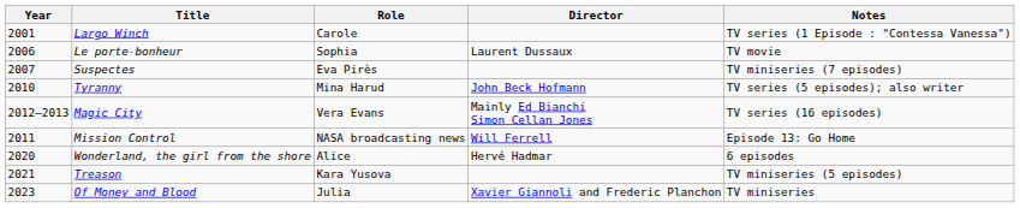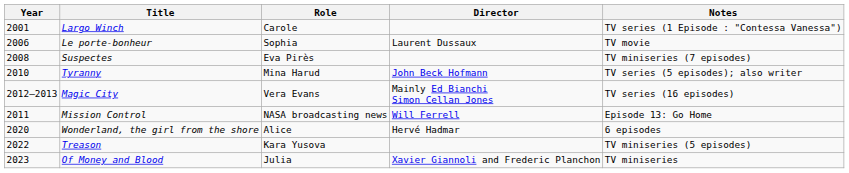 <table class="wikitable sortable">
 <tr>
 <th scope="col">Year</th>
 <th scope="col">Title</th>
 <th scope="col">Role</th>
 <th scope="col">Director</th>
 <th scope="col" class="unsortable">Notes</th>
 </tr>
 <tr>
 <td>2001</td>
 <td><em><a href='#'>Largo Winch</a></em></td>
 <td>Carole</td>
 <td></td>
 <td>TV series (1 Episode : "Contessa Vanessa")</td>
 </tr>
 <tr>
 <td>2006</td>
 <td><em>Le porte-bonheur</em></td>
 <td>Sophia</td>
 <td>Laurent Dussaux</td>
 <td>TV movie</td>
 </tr>
 <tr>
-<td>2007</td>
+<td>2008</td>
 <td><em>Suspectes</em></td>
 <td>Eva Pirès</td>
 <td></td>
 <td>TV miniseries (7 episodes)</td>
 </tr>
 <tr>
 <td>2010</td>
 <td><em><a href='#'>Tyranny</a></em></td>
 <td>Mina Harud</td>
 <td><a href='#'>John Beck Hofmann</a></td>
 <td>TV series (5 episodes); also writer</td>
 </tr>
 <tr>
 <td>2012–2013</td>
 <td><em><a href='#'>Magic City</a></em></td>
 <td>Vera Evans</td>
 <td>Mainly <a href='#'>Ed Bianchi</a><br><a href='#'>Simon Cellan Jones</a></td>
 <td>TV series (16 episodes)</td>
 </tr>
 <tr>
 <td>2011</td>
 <td><em>Mission Control</em></td>
 <td>NASA broadcasting news</td>
 <td><a href='#'>Will Ferrell</a></td>
 <td>Episode 13: Go Home</td>
 </tr>
 <tr>
 <td>2020</td>
 <td><em>Wonderland, the girl from the shore</em></td>
 <td>Alice</td>
 <td>Hervé Hadmar</td>
 <td>6 episodes</td>
 </tr>
 <tr>
-<td>2021</td>
+<td>2022</td>
 <td><em><a href='#'>Treason</a></em></td>
 <td>Kara Yusova</td>
 <td></td>
 <td>TV miniseries (5 episodes)</td>
 </tr>
 <tr>
 <td>2023</td>
 <td><em><a href='#'>Of Money and Blood</a></em></td>
 <td>Julia</td>
 <td><a href='#'>Xavier Giannoli</a> and Frederic Planchon</td>
 <td>TV miniseries</td>
 </tr>
 </table>
